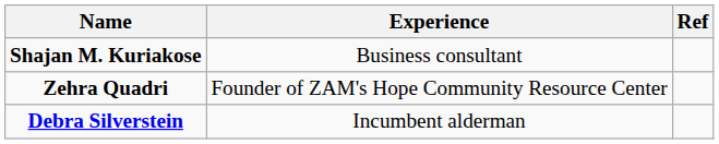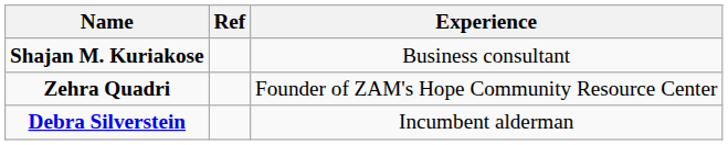 <table class="wikitable" style="text-align:center">
 <tr>
 <th>Name</th>
+<th>Ref</th>
 <th>Experience</th>
-<th>Ref</th>
 </tr>
 <tr>
 <td><strong>Shajan M. Kuriakose</strong></td>
+<td></td>
 <td>Business consultant</td>
-<td></td>
 </tr>
 <tr>
 <td><strong>Zehra Quadri</strong></td>
+<td></td>
 <td>Founder of ZAM's Hope Community Resource Center</td>
-<td></td>
 </tr>
 <tr>
 <td><strong><a href='#'>Debra Silverstein</a></strong></td>
+<td></td>
 <td>Incumbent alderman</td>
-<td></td>
 </tr>
 </table>
